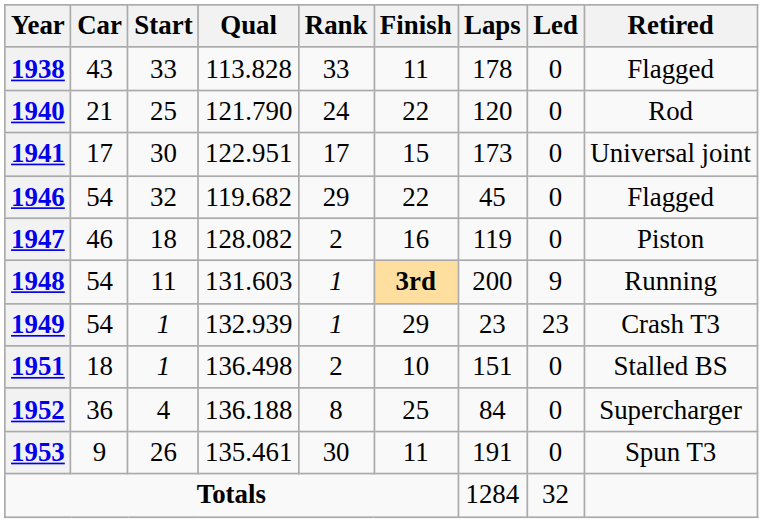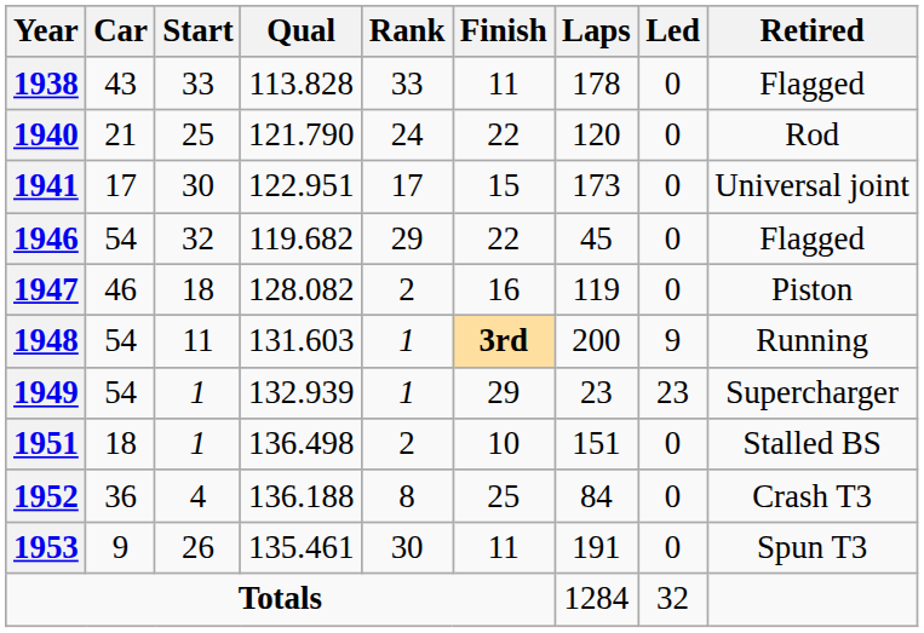 <table class="wikitable" style="text-align:center">
 <tr>
 <th>Year</th>
 <th>Car</th>
 <th>Start</th>
 <th>Qual</th>
 <th>Rank</th>
 <th>Finish</th>
 <th>Laps</th>
 <th>Led</th>
 <th>Retired</th>
 </tr>
 <tr>
 <th><a href='#'>1938</a></th>
 <td>43</td>
 <td>33</td>
 <td>113.828</td>
 <td>33</td>
 <td>11</td>
 <td>178</td>
 <td>0</td>
 <td>Flagged</td>
 </tr>
 <tr>
 <th><a href='#'>1940</a></th>
 <td>21</td>
 <td>25</td>
 <td>121.790</td>
 <td>24</td>
 <td>22</td>
 <td>120</td>
 <td>0</td>
 <td>Rod</td>
 </tr>
 <tr>
 <th><a href='#'>1941</a></th>
 <td>17</td>
 <td>30</td>
 <td>122.951</td>
 <td>17</td>
 <td>15</td>
 <td>173</td>
 <td>0</td>
 <td>Universal joint</td>
 </tr>
 <tr>
 <th><a href='#'>1946</a></th>
 <td>54</td>
 <td>32</td>
 <td>119.682</td>
 <td>29</td>
 <td>22</td>
 <td>45</td>
 <td>0</td>
 <td>Flagged</td>
 </tr>
 <tr>
 <th><a href='#'>1947</a></th>
 <td>46</td>
 <td>18</td>
 <td>128.082</td>
 <td>2</td>
 <td>16</td>
 <td>119</td>
 <td>0</td>
 <td>Piston</td>
 </tr>
 <tr>
 <th><a href='#'>1948</a></th>
 <td>54</td>
 <td>11</td>
 <td>131.603</td>
 <td><em>1</em></td>
 <td style="background:#ffdf9f;"><strong>3rd</strong></td>
 <td>200</td>
 <td>9</td>
 <td>Running</td>
 </tr>
 <tr>
 <th><a href='#'>1949</a></th>
 <td>54</td>
 <td><em>1</em></td>
 <td>132.939</td>
 <td><em>1</em></td>
 <td>29</td>
 <td>23</td>
 <td>23</td>
-<td>Crash T3</td>
+<td>Supercharger</td>
 </tr>
 <tr>
 <th><a href='#'>1951</a></th>
 <td>18</td>
 <td><em>1</em></td>
 <td>136.498</td>
 <td>2</td>
 <td>10</td>
 <td>151</td>
 <td>0</td>
 <td>Stalled BS</td>
 </tr>
 <tr>
 <th><a href='#'>1952</a></th>
 <td>36</td>
 <td>4</td>
 <td>136.188</td>
 <td>8</td>
 <td>25</td>
 <td>84</td>
 <td>0</td>
-<td>Supercharger</td>
+<td>Crash T3</td>
 </tr>
 <tr>
 <th><a href='#'>1953</a></th>
 <td>9</td>
 <td>26</td>
 <td>135.461</td>
 <td>30</td>
 <td>11</td>
 <td>191</td>
 <td>0</td>
 <td>Spun T3</td>
 </tr>
 <tr>
 <td colspan=6><strong>Totals</strong></td>
 <td>1284</td>
 <td>32</td>
 <td></td>
 </tr>
 </table>
